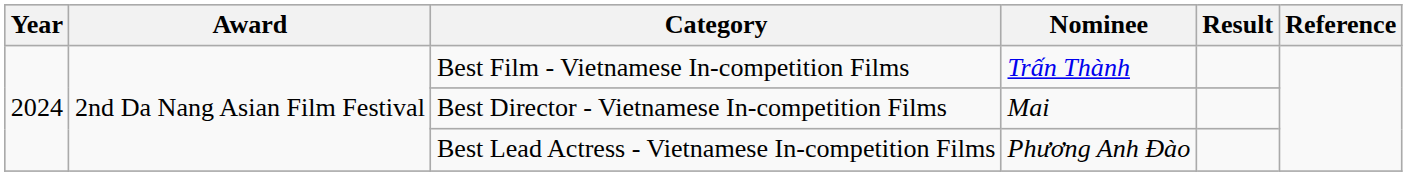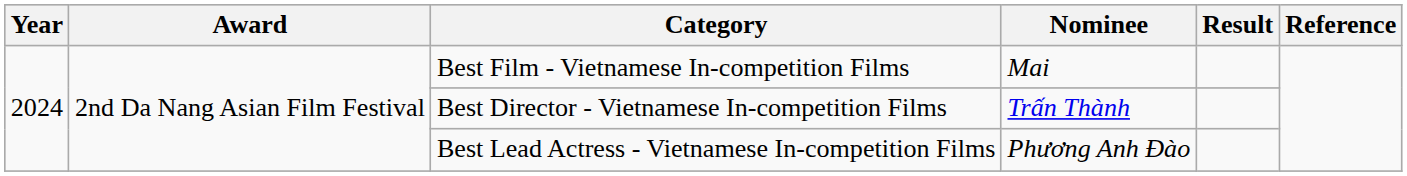 <table class="wikitable">
 <tr>
 <th>Year</th>
 <th>Award</th>
 <th>Category</th>
 <th>Nominee</th>
 <th>Result</th>
 <th>Reference</th>
 </tr>
 <tr>
 <td rowspan="3">2024</td>
 <td rowspan="3">2nd Da Nang Asian Film Festival</td>
 <td>Best Film - Vietnamese In-competition Films</td>
-<td><em><a href='#'>Trấn Thành</a></em></td>
+<td><em>Mai</em></td>
 <td></td>
 <td rowspan="3"></td>
 </tr>
 <tr>
 <td>Best Director - Vietnamese In-competition Films</td>
-<td><em>Mai</em></td>
+<td><em><a href='#'>Trấn Thành</a></em></td>
 <td></td>
 </tr>
 <tr>
 <td>Best Lead Actress - Vietnamese In-competition Films</td>
 <td><em>Phương Anh Đào</em></td>
 <td></td>
 </tr>
 </table>
